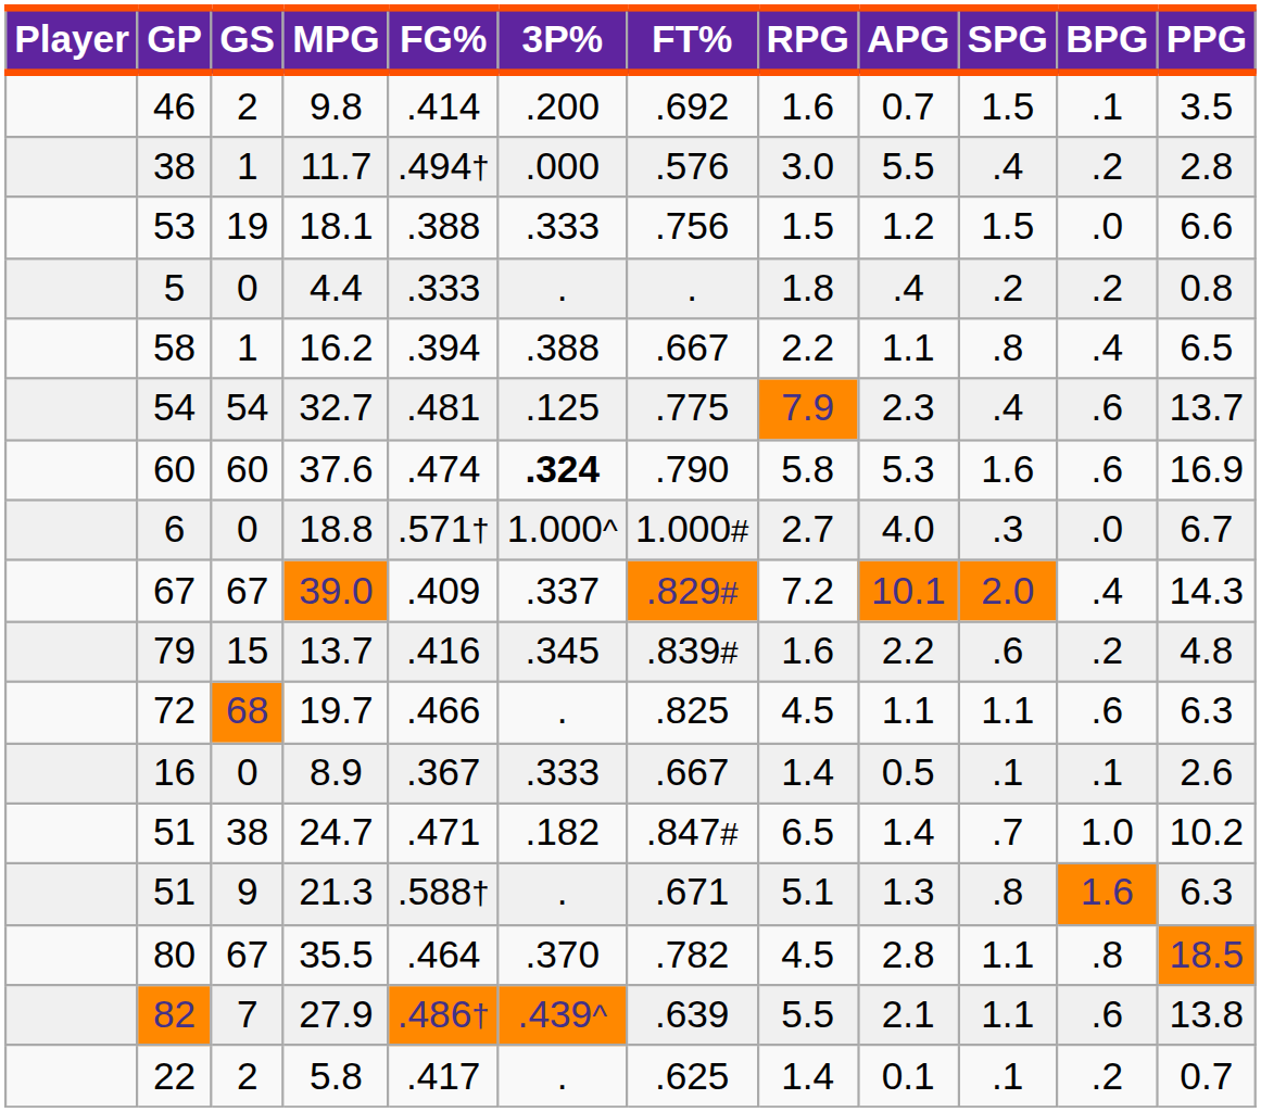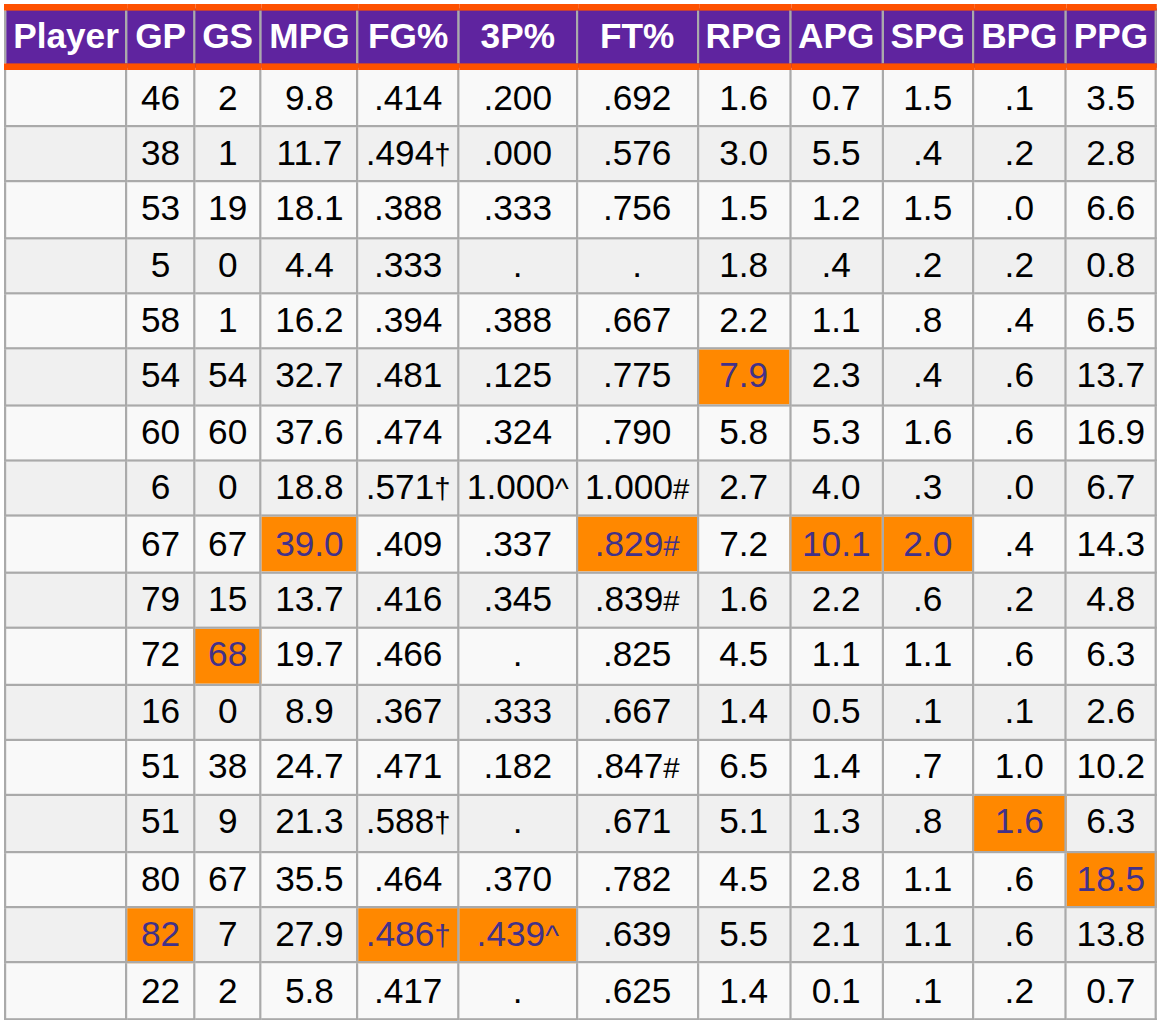 <table class="wikitable sortable" style="text-align:right;">
 <tr>
 <th style="background:#5F249F; color:#FFFFFF; border-top:#FE5000 3px solid; border-bottom:#FE5000 3px solid;">Player</th>
 <th style="background:#5F249F; color:#FFFFFF; border-top:#FE5000 3px solid; border-bottom:#FE5000 3px solid;">GP</th>
 <th style="background:#5F249F; color:#FFFFFF; border-top:#FE5000 3px solid; border-bottom:#FE5000 3px solid;">GS</th>
 <th style="background:#5F249F; color:#FFFFFF; border-top:#FE5000 3px solid; border-bottom:#FE5000 3px solid;">MPG</th>
 <th style="background:#5F249F; color:#FFFFFF; border-top:#FE5000 3px solid; border-bottom:#FE5000 3px solid;">FG%</th>
 <th style="background:#5F249F; color:#FFFFFF; border-top:#FE5000 3px solid; border-bottom:#FE5000 3px solid;">3P%</th>
 <th style="background:#5F249F; color:#FFFFFF; border-top:#FE5000 3px solid; border-bottom:#FE5000 3px solid;">FT%</th>
 <th style="background:#5F249F; color:#FFFFFF; border-top:#FE5000 3px solid; border-bottom:#FE5000 3px solid;">RPG</th>
 <th style="background:#5F249F; color:#FFFFFF; border-top:#FE5000 3px solid; border-bottom:#FE5000 3px solid;">APG</th>
 <th style="background:#5F249F; color:#FFFFFF; border-top:#FE5000 3px solid; border-bottom:#FE5000 3px solid;">SPG</th>
 <th style="background:#5F249F; color:#FFFFFF; border-top:#FE5000 3px solid; border-bottom:#FE5000 3px solid;">BPG</th>
 <th style="background:#5F249F; color:#FFFFFF; border-top:#FE5000 3px solid; border-bottom:#FE5000 3px solid;">PPG</th>
 </tr>
 <tr align="center" bgcolor="">
 <td></td>
 <td>46</td>
 <td>2</td>
 <td>9.8</td>
 <td>.414</td>
 <td>.200</td>
 <td>.692</td>
 <td>1.6</td>
 <td>0.7</td>
 <td>1.5</td>
 <td>.1</td>
 <td>3.5</td>
 </tr>
 <tr align="center" bgcolor="#f0f0f0">
 <td></td>
 <td>38</td>
 <td>1</td>
 <td>11.7</td>
 <td>.494<small>†</small></td>
 <td>.000</td>
 <td>.576</td>
 <td>3.0</td>
 <td>5.5</td>
 <td>.4</td>
 <td>.2</td>
 <td>2.8</td>
 </tr>
 <tr align="center" bgcolor="">
 <td></td>
 <td>53</td>
 <td>19</td>
 <td>18.1</td>
 <td>.388</td>
 <td>.333</td>
 <td>.756</td>
 <td>1.5</td>
 <td>1.2</td>
 <td>1.5</td>
 <td>.0</td>
 <td>6.6</td>
 </tr>
 <tr align="center" bgcolor="#f0f0f0">
 <td></td>
 <td>5</td>
 <td>0</td>
 <td>4.4</td>
 <td>.333</td>
 <td>.</td>
 <td>.</td>
 <td>1.8</td>
 <td>.4</td>
 <td>.2</td>
 <td>.2</td>
 <td>0.8</td>
 </tr>
 <tr align="center" bgcolor="">
 <td></td>
 <td>58</td>
 <td>1</td>
 <td>16.2</td>
 <td>.394</td>
 <td>.388</td>
 <td>.667</td>
 <td>2.2</td>
 <td>1.1</td>
 <td>.8</td>
 <td>.4</td>
 <td>6.5</td>
 </tr>
 <tr align="center" bgcolor="#f0f0f0">
 <td></td>
 <td>54</td>
 <td>54</td>
 <td>32.7</td>
 <td>.481</td>
 <td>.125</td>
 <td>.775</td>
 <td style="background:#FF8800;color:#423189;">7.9</td>
 <td>2.3</td>
 <td>.4</td>
 <td>.6</td>
 <td>13.7</td>
 </tr>
 <tr align="center" bgcolor="">
 <td></td>
 <td>60</td>
 <td>60</td>
 <td>37.6</td>
 <td>.474</td>
-<td><strong>.324</strong></td>
+<td>.324</td>
 <td>.790</td>
 <td>5.8</td>
 <td>5.3</td>
 <td>1.6</td>
 <td>.6</td>
 <td>16.9</td>
 </tr>
 <tr align="center" bgcolor="#f0f0f0">
 <td></td>
 <td>6</td>
 <td>0</td>
 <td>18.8</td>
 <td>.571<small>†</small></td>
 <td>1.000<small>^</small></td>
 <td>1.000<small>#</small></td>
 <td>2.7</td>
 <td>4.0</td>
 <td>.3</td>
 <td>.0</td>
 <td>6.7</td>
 </tr>
 <tr align="center" bgcolor="">
 <td></td>
 <td>67</td>
 <td>67</td>
 <td style="background:#FF8800;color:#423189;">39.0</td>
 <td>.409</td>
 <td>.337</td>
 <td style="background:#FF8800;color:#423189;">.829<small>#</small></td>
 <td>7.2</td>
 <td style="background:#FF8800;color:#423189;">10.1</td>
 <td style="background:#FF8800;color:#423189;">2.0</td>
 <td>.4</td>
 <td>14.3</td>
 </tr>
 <tr align="center" bgcolor="#f0f0f0">
 <td></td>
 <td>79</td>
 <td>15</td>
 <td>13.7</td>
 <td>.416</td>
 <td>.345</td>
 <td>.839<small>#</small></td>
 <td>1.6</td>
 <td>2.2</td>
 <td>.6</td>
 <td>.2</td>
 <td>4.8</td>
 </tr>
 <tr align="center" bgcolor="">
 <td></td>
 <td>72</td>
 <td style="background:#FF8800;color:#423189;">68</td>
 <td>19.7</td>
 <td>.466</td>
 <td>.</td>
 <td>.825</td>
 <td>4.5</td>
 <td>1.1</td>
 <td>1.1</td>
 <td>.6</td>
 <td>6.3</td>
 </tr>
 <tr align="center" bgcolor="#f0f0f0">
 <td></td>
 <td>16</td>
 <td>0</td>
 <td>8.9</td>
 <td>.367</td>
 <td>.333</td>
 <td>.667</td>
 <td>1.4</td>
 <td>0.5</td>
 <td>.1</td>
 <td>.1</td>
 <td>2.6</td>
 </tr>
 <tr align="center" bgcolor="">
 <td></td>
 <td>51</td>
 <td>38</td>
 <td>24.7</td>
 <td>.471</td>
 <td>.182</td>
 <td>.847<small>#</small></td>
 <td>6.5</td>
 <td>1.4</td>
 <td>.7</td>
 <td>1.0</td>
 <td>10.2</td>
 </tr>
 <tr align="center" bgcolor="#f0f0f0">
 <td></td>
 <td>51</td>
 <td>9</td>
 <td>21.3</td>
 <td>.588<small>†</small></td>
 <td>.</td>
 <td>.671</td>
 <td>5.1</td>
 <td>1.3</td>
 <td>.8</td>
 <td style="background:#FF8800;color:#423189;">1.6</td>
 <td>6.3</td>
 </tr>
 <tr align="center" bgcolor="">
 <td></td>
 <td>80</td>
 <td>67</td>
 <td>35.5</td>
 <td>.464</td>
 <td>.370</td>
 <td>.782</td>
 <td>4.5</td>
 <td>2.8</td>
 <td>1.1</td>
-<td>.8</td>
+<td>.6</td>
 <td style="background:#FF8800;color:#423189;">18.5</td>
 </tr>
 <tr align="center" bgcolor="#f0f0f0">
 <td></td>
 <td style="background:#FF8800;color:#423189;">82</td>
 <td>7</td>
 <td>27.9</td>
 <td style="background:#FF8800;color:#423189;">.486<small>†</small></td>
 <td style="background:#FF8800;color:#423189;">.439<small>^</small></td>
 <td>.639</td>
 <td>5.5</td>
 <td>2.1</td>
 <td>1.1</td>
 <td>.6</td>
 <td>13.8</td>
 </tr>
 <tr align="center" bgcolor="">
 <td></td>
 <td>22</td>
 <td>2</td>
 <td>5.8</td>
 <td>.417</td>
 <td>.</td>
 <td>.625</td>
 <td>1.4</td>
 <td>0.1</td>
 <td>.1</td>
 <td>.2</td>
 <td>0.7</td>
 </tr>
 </table>
